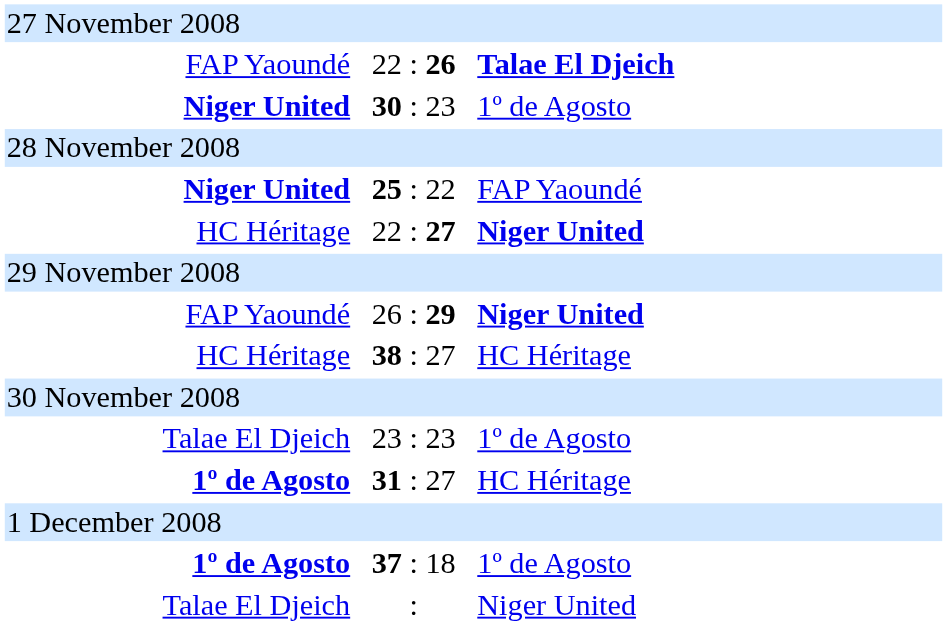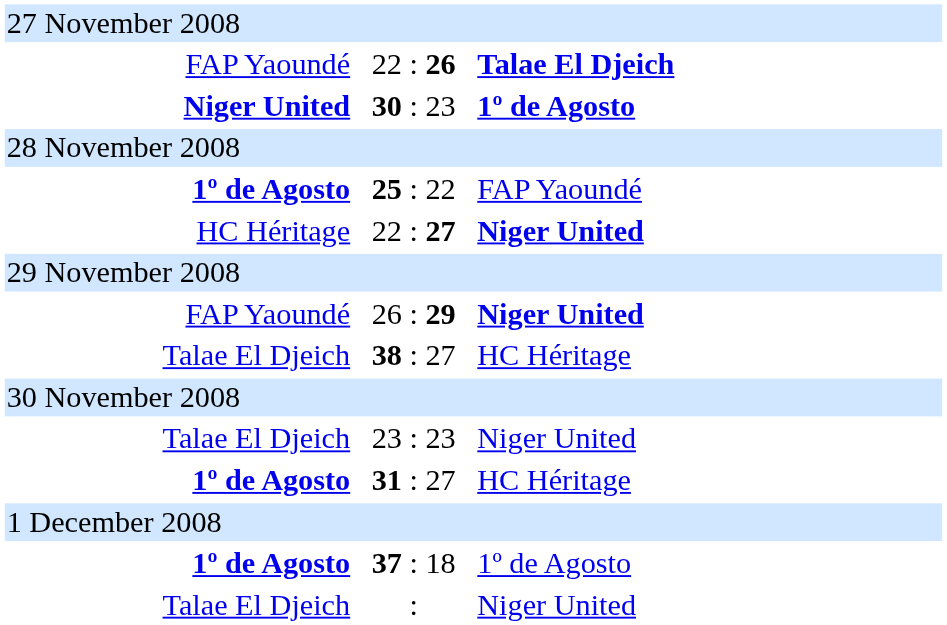 <table style="text-align:center" width=500>
 <tr>
 <th width=30%></th>
 <th width=10%></th>
 <th width=30%></th>
 <th width=10%></th>
 </tr>
 <tr align="left" bgcolor=#D0E7FF>
 <td colspan=4>27 November 2008</td>
 </tr>
 <tr>
 <td align="right"><a href='#'>FAP Yaoundé</a> </td>
 <td>22 : <strong>26</strong></td>
 <td align=left> <strong><a href='#'>Talae El Djeich</a></strong></td>
 </tr>
 <tr>
 <td align="right"><strong><a href='#'>Niger United</a></strong> </td>
 <td><strong>30</strong> : 23</td>
-<td align=left> <a href='#'>1º de Agosto</a></td>
+<td align=left><strong> <a href='#'>1º de Agosto</a></strong></td>
 </tr>
 <tr align="left" bgcolor=#D0E7FF>
 <td colspan=4>28 November 2008</td>
 </tr>
 <tr>
-<td align="right"><strong><a href='#'>Niger United</a></strong> </td>
+<td align="right"><strong><a href='#'>1º de Agosto</a></strong> </td>
 <td><strong>25</strong> : 22</td>
 <td align=left> <a href='#'>FAP Yaoundé</a></td>
 </tr>
 <tr>
 <td align="right"><a href='#'>HC Héritage</a> </td>
 <td>22 : <strong>27</strong></td>
 <td align=left> <strong><a href='#'>Niger United</a></strong></td>
 </tr>
 <tr align="left" bgcolor=#D0E7FF>
 <td colspan=4>29 November 2008</td>
 </tr>
 <tr>
 <td align="right"><a href='#'>FAP Yaoundé</a> </td>
 <td>26 : <strong>29</strong></td>
 <td align=left> <strong><a href='#'>Niger United</a></strong></td>
 </tr>
 <tr>
-<td align="right"><a href='#'>HC Héritage</a> </td>
+<td align="right"><a href='#'>Talae El Djeich</a> </td>
 <td><strong>38</strong> : 27</td>
 <td align=left> <a href='#'>HC Héritage</a></td>
 </tr>
 <tr align="left" bgcolor=#D0E7FF>
 <td colspan=4>30 November 2008</td>
 </tr>
 <tr>
 <td align="right"><a href='#'>Talae El Djeich</a> </td>
 <td>23 : 23</td>
-<td align=left> <a href='#'>1º de Agosto</a></td>
+<td align=left> <a href='#'>Niger United</a></td>
 </tr>
 <tr>
 <td align="right"><strong><a href='#'>1º de Agosto</a></strong> </td>
 <td><strong>31</strong> : 27</td>
 <td align=left> <a href='#'>HC Héritage</a></td>
 </tr>
 <tr align="left" bgcolor=#D0E7FF>
 <td colspan=4>1 December 2008</td>
 </tr>
 <tr>
 <td align="right"><strong><a href='#'>1º de Agosto</a></strong> </td>
 <td><strong>37</strong> : 18</td>
 <td align=left> <a href='#'>1º de Agosto</a></td>
 </tr>
 <tr>
 <td align="right"><a href='#'>Talae El Djeich</a> </td>
 <td>:</td>
 <td align=left> <a href='#'>Niger United</a></td>
 </tr>
 </table>
